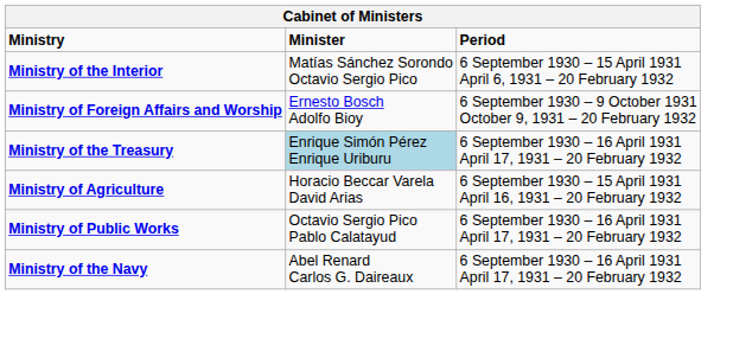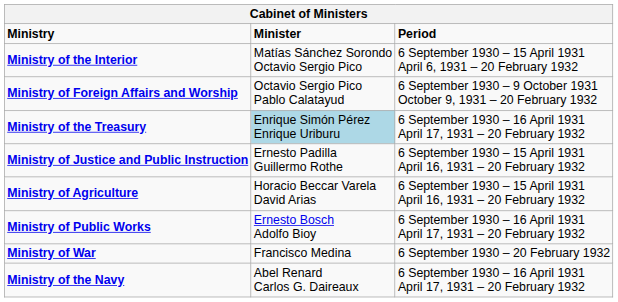 <table class="wikitable mw-collapsible mw-collapsed">
 <tr>
 <th colspan="3">Cabinet of Ministers</th>
 </tr>
 <tr>
 <td><strong>Ministry</strong></td>
 <td><strong>Minister</strong></td>
 <td><strong>Period</strong></td>
 </tr>
 <tr>
 <td><a href='#'><strong>Ministry of the Interior</strong></a></td>
 <td>Matías Sánchez Sorondo<br>Octavio Sergio Pico</td>
 <td>6 September 1930 – 15 April 1931<br>April 6, 1931 – 20 February 1932</td>
 </tr>
 <tr>
 <td><strong><a href='#'>Ministry of Foreign Affairs and Worship</a></strong></td>
-<td><a href='#'>Ernesto Bosch</a><br>Adolfo Bioy</td>
+<td>Octavio Sergio Pico<br>Pablo Calatayud</td>
 <td>6 September 1930 – 9 October 1931<br>October 9, 1931 – 20 February 1932</td>
 </tr>
 <tr>
 <td><a href='#'><strong>Ministry of the Treasury</strong></a></td>
 <td style="background: lightblue;">Enrique Simón Pérez<br>Enrique Uriburu</td>
 <td>6 September 1930 – 16 April 1931<br>April 17, 1931 – 20 February 1932</td>
 </tr>
 <tr>
+<td><a href='#'><strong>Ministry of Justice and Public Instruction</strong></a></td>
+<td>Ernesto Padilla<br>Guillermo Rothe</td>
+<td>6 September 1930 – 15 April 1931<br>April 16, 1931 – 20 February 1932</td>
+</tr>
+<tr>
 <td><strong><a href='#'>Ministry of Agriculture</a></strong></td>
 <td>Horacio Beccar Varela<br>David Arias</td>
 <td>6 September 1930 – 15 April 1931<br>April 16, 1931 – 20 February 1932</td>
 </tr>
 <tr>
 <td><a href='#'><strong>Ministry of Public Works</strong></a></td>
-<td>Octavio Sergio Pico<br>Pablo Calatayud</td>
+<td><a href='#'>Ernesto Bosch</a><br>Adolfo Bioy</td>
 <td>6 September 1930 – 16 April 1931<br>April 17, 1931 – 20 February 1932</td>
+</tr>
+<tr>
+<td><a href='#'><strong>Ministry of War</strong></a></td>
+<td>Francisco Medina</td>
+<td>6 September 1930 – 20 February 1932</td>
 </tr>
 <tr>
 <td><strong><a href='#'>Ministry of the Navy</a></strong></td>
 <td>Abel Renard<br>Carlos G. Daireaux</td>
 <td>6 September 1930 – 16 April 1931<br>April 17, 1931 – 20 February 1932</td>
 </tr>
 </table>
